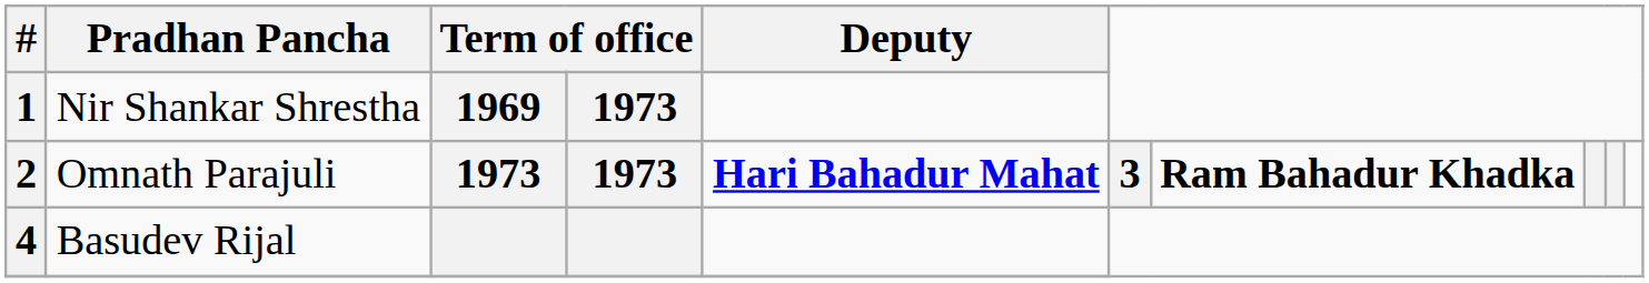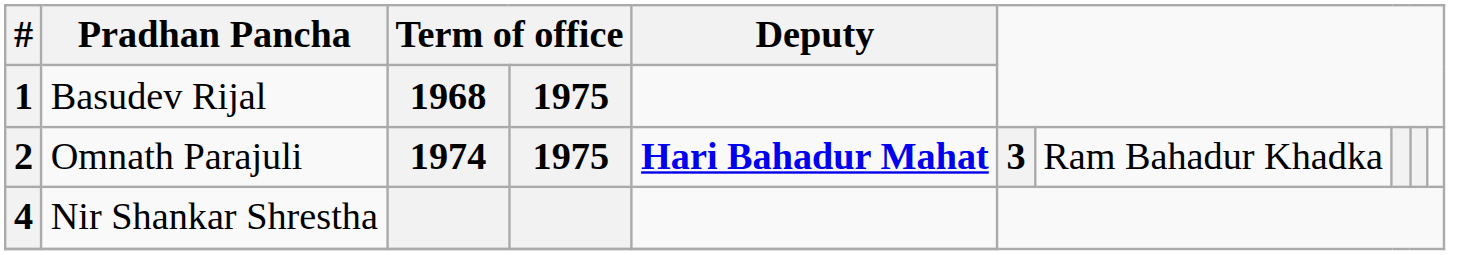 <table class="wikitable">
 <tr>
 <th>#</th>
 <th>Pradhan Pancha</th>
 <th colspan="2">Term of office</th>
 <th>Deputy</th>
 </tr>
 <tr>
 <th>1</th>
-<td>Nir Shankar Shrestha</td>
-<th>1969</th>
-<th>1973</th>
+<td>Basudev Rijal</td>
+<th>1968</th>
+<th>1975</th>
 <td></td>
 </tr>
 <tr>
 <th>2</th>
 <td>Omnath Parajuli</td>
-<th>1973</th>
-<th>1973</th>
+<th>1974</th>
+<th>1975</th>
 <td><strong><a href='#'>Hari Bahadur Mahat</a></strong></td>
 <th>3</th>
-<td><strong>Ram Bahadur Khadka</strong></td>
+<td>Ram Bahadur Khadka</td>
 <th></th>
 <th></th>
 <td></td>
 </tr>
 <tr>
 <th>4</th>
-<td>Basudev Rijal</td>
+<td>Nir Shankar Shrestha</td>
 <th></th>
 <th></th>
 <td></td>
 </tr>
 <tr>
 </tr>
 </table>
